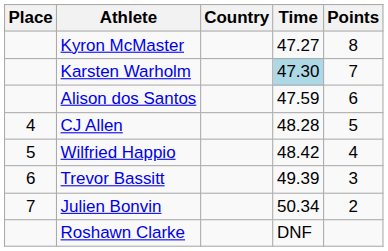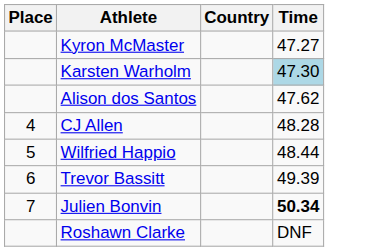 <table class="wikitable">
 <tr>
 <th>Place</th>
 <th>Athlete</th>
 <th>Country</th>
 <th>Time</th>
-<th>Points</th>
 </tr>
 <tr>
 <td align=center></td>
 <td><a href='#'>Kyron McMaster</a></td>
 <td></td>
 <td>47.27</td>
-<td align=center>8</td>
 </tr>
 <tr>
 <td align=center></td>
 <td><a href='#'>Karsten Warholm</a></td>
 <td></td>
 <td style="background: lightblue;">47.30</td>
-<td align=center>7</td>
 </tr>
 <tr>
 <td align=center></td>
 <td><a href='#'>Alison dos Santos</a></td>
 <td></td>
-<td>47.59</td>
-<td align=center>6</td>
+<td>47.62</td>
 </tr>
 <tr>
 <td align=center>4</td>
 <td><a href='#'>CJ Allen</a></td>
 <td></td>
 <td>48.28</td>
-<td align=center>5</td>
 </tr>
 <tr>
 <td align=center>5</td>
 <td><a href='#'>Wilfried Happio</a></td>
 <td></td>
-<td>48.42</td>
-<td align=center>4</td>
+<td>48.44</td>
 </tr>
 <tr>
 <td align=center>6</td>
 <td><a href='#'>Trevor Bassitt</a></td>
 <td></td>
 <td>49.39</td>
-<td align=center>3</td>
 </tr>
 <tr>
 <td align=center>7</td>
 <td><a href='#'>Julien Bonvin</a></td>
 <td></td>
-<td>50.34</td>
-<td align=center>2</td>
+<td><strong>50.34</strong></td>
 </tr>
 <tr>
 <td align=center></td>
 <td><a href='#'>Roshawn Clarke</a></td>
 <td></td>
 <td>DNF</td>
-<td align=center></td>
 </tr>
 </table>
